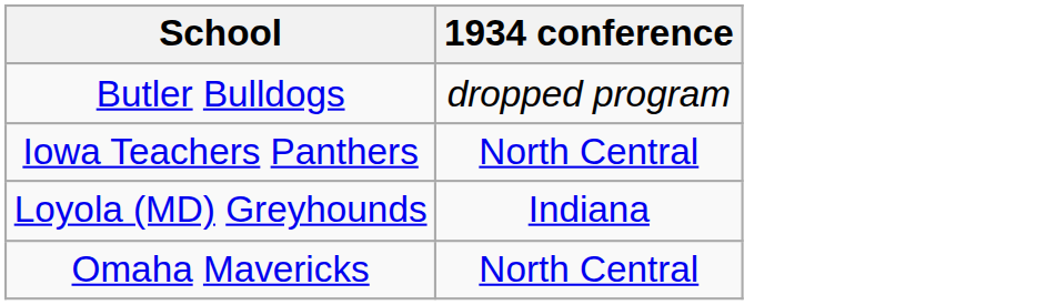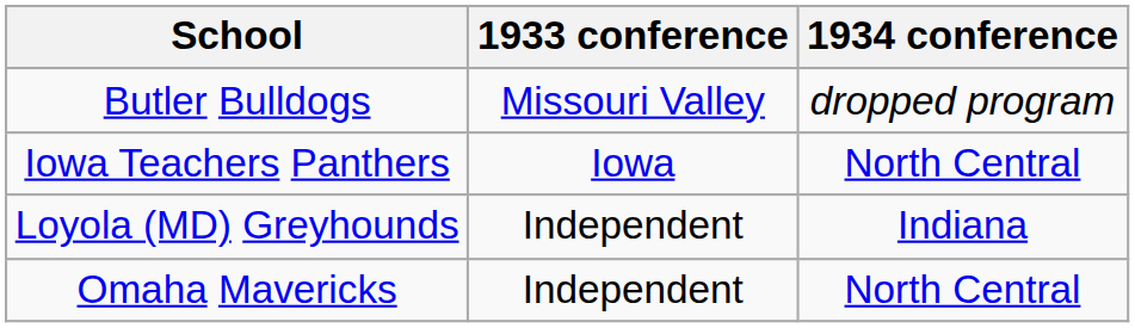 <table class="wikitable sortable">
 <tr>
 <th>School</th>
+<th>1933 conference</th>
 <th>1934 conference</th>
 </tr>
 <tr style="text-align:center;">
 <td><a href='#'>Butler</a> <a href='#'>Bulldogs</a></td>
+<td><a href='#'>Missouri Valley</a></td>
 <td><em>dropped program</em></td>
 </tr>
 <tr style="text-align:center;">
 <td><a href='#'>Iowa Teachers</a> <a href='#'>Panthers</a></td>
+<td><a href='#'>Iowa</a></td>
 <td><a href='#'>North Central</a></td>
 </tr>
 <tr style="text-align:center;">
 <td><a href='#'>Loyola (MD)</a> <a href='#'>Greyhounds</a></td>
+<td>Independent</td>
 <td><a href='#'>Indiana</a></td>
 </tr>
 <tr style="text-align:center;">
 <td><a href='#'>Omaha</a> <a href='#'>Mavericks</a></td>
+<td>Independent</td>
 <td><a href='#'>North Central</a></td>
 </tr>
 </table>
